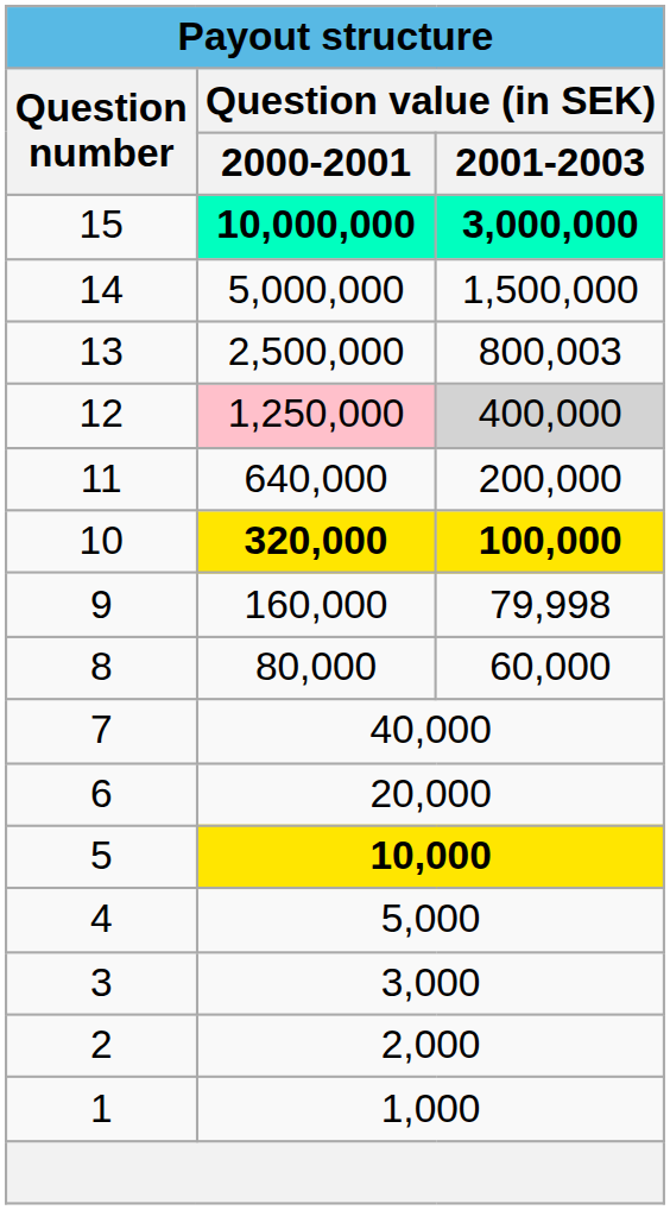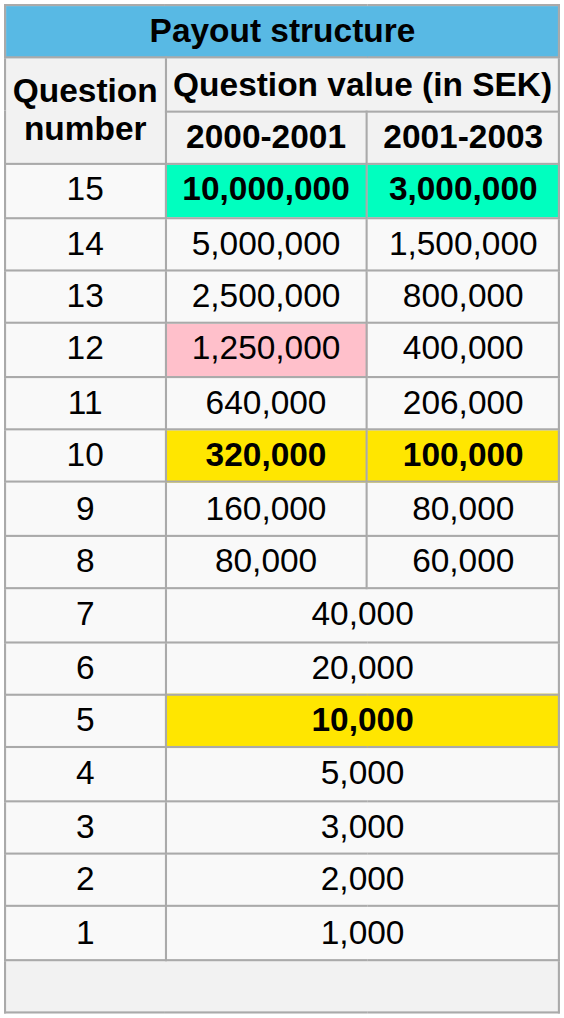 <table class="wikitable" style="text-align:center;">
 <tr>
 <th colspan="3" style="background: #58B9E4">Payout structure</th>
 </tr>
 <tr>
 <th rowspan="2">Question<br>number</th>
 <th colspan="2">Question value (in SEK)</th>
 </tr>
 <tr>
 <th>2000-2001</th>
 <th>2001-2003</th>
 </tr>
 <tr>
 <td>15</td>
 <td style="background: #00FFBF"><strong>10,000,000</strong></td>
 <td style="background: #00FFBF"><strong>3,000,000</strong></td>
 </tr>
 <tr>
 <td>14</td>
 <td>5,000,000</td>
 <td>1,500,000</td>
 </tr>
 <tr>
 <td>13</td>
 <td>2,500,000</td>
-<td>800,003</td>
+<td>800,000</td>
 </tr>
 <tr>
 <td>12</td>
 <td style="background: pink;">1,250,000</td>
-<td style="background: lightgrey;">400,000</td>
+<td>400,000</td>
 </tr>
 <tr>
 <td>11</td>
 <td>640,000</td>
-<td>200,000</td>
+<td>206,000</td>
 </tr>
 <tr>
 <td>10</td>
 <td style="background: #FFE600"><strong>320,000</strong></td>
 <td style="background: #FFE600"><strong>100,000</strong></td>
 </tr>
 <tr>
 <td>9</td>
 <td>160,000</td>
-<td>79,998</td>
+<td>80,000</td>
 </tr>
 <tr>
 <td>8</td>
 <td>80,000</td>
 <td>60,000</td>
 </tr>
 <tr>
 <td>7</td>
 <td colspan="2">40,000</td>
 </tr>
 <tr>
 <td>6</td>
 <td colspan="2">20,000</td>
 </tr>
 <tr>
 <td>5</td>
 <td colspan="2" style="background: #FFE600"><strong>10,000</strong></td>
 </tr>
 <tr>
 <td>4</td>
 <td colspan="2">5,000</td>
 </tr>
 <tr>
 <td>3</td>
 <td colspan="2">3,000</td>
 </tr>
 <tr>
 <td>2</td>
 <td colspan="2">2,000</td>
 </tr>
 <tr>
 <td>1</td>
 <td colspan="2">1,000</td>
 </tr>
 <tr>
 <th colspan="3" style="text-align:left"><br></th>
 </tr>
 </table>
